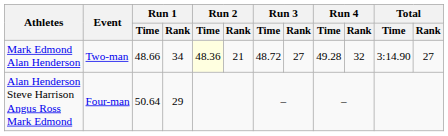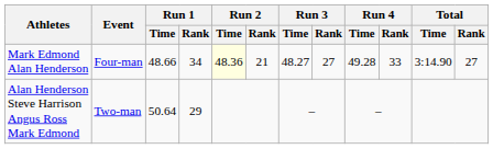 <table class="wikitable" style="font-size:90%;text-align:center;">
 <tr>
 <th rowspan="2">Athletes</th>
 <th rowspan="2">Event</th>
 <th colspan="2">Run 1</th>
 <th colspan="2">Run 2</th>
 <th colspan="2">Run 3</th>
 <th colspan="2">Run 4</th>
 <th colspan="2">Total</th>
 </tr>
 <tr style="font-size:95%">
 <th>Time</th>
 <th>Rank</th>
 <th>Time</th>
 <th>Rank</th>
 <th>Time</th>
 <th>Rank</th>
 <th>Time</th>
 <th>Rank</th>
 <th>Time</th>
 <th>Rank</th>
 </tr>
 <tr>
 <td style="text-align:left;"><a href='#'>Mark Edmond</a><br><a href='#'>Alan Henderson</a></td>
-<td style="text-align:left;"><a href='#'>Two-man</a></td>
+<td style="text-align:left;"><a href='#'>Four-man</a></td>
 <td>48.66</td>
 <td>34</td>
 <td style="background: lightyellow;">48.36</td>
 <td>21</td>
-<td>48.72</td>
+<td>48.27</td>
 <td>27</td>
 <td>49.28</td>
-<td>32</td>
+<td>33</td>
 <td>3:14.90</td>
 <td>27</td>
 </tr>
 <tr>
 <td style="text-align:left;"><a href='#'>Alan Henderson</a><br>Steve Harrison<br><a href='#'>Angus Ross</a><br><a href='#'>Mark Edmond</a></td>
-<td style="text-align:left;"><a href='#'>Four-man</a></td>
+<td style="text-align:left;"><a href='#'>Two-man</a></td>
 <td>50.64</td>
 <td>29</td>
 <td colspan="2"></td>
 <td colspan="2">–</td>
 <td colspan="2">–</td>
 <td colspan="2"></td>
 </tr>
 </table>
